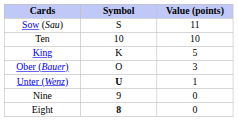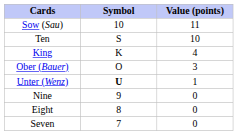 <table cellpadding="2" style="background: #C0C0C0; margin-right: 1em; border-spacing: 1px;">
 <tr align="center">
 <td style="background: #c0c8f8;" ! width="120"><strong>Cards</strong></td>
 <td style="background: #c0c8f8;" ! width="120"><strong>Symbol</strong></td>
 <td style="background: #c0c8f8;" ! width="120"><strong>Value (points)</strong></td>
 </tr>
 <tr align="center">
 <td style="background: #ffffff;"><a href='#'>Sow</a> (<em>Sau</em>)</td>
-<td style="background: #ffffff;">S</td>
+<td style="background: #ffffff;">10</td>
 <td style="background: #ffffff;">11</td>
 </tr>
 <tr align="center">
 <td style="background: #ffffff;">Ten</td>
-<td style="background: #ffffff;">10</td>
+<td style="background: #ffffff;">S</td>
 <td style="background: #ffffff;">10</td>
 </tr>
 <tr align="center">
 <td style="background: #ffffff;"><a href='#'>King</a></td>
 <td style="background: #ffffff;">K</td>
-<td style="background: #ffffff;">5</td>
+<td style="background: #ffffff;">4</td>
 </tr>
 <tr align="center">
 <td style="background: #ffffff;"><a href='#'>Ober (<em>Bauer</em>)</a></td>
 <td style="background: #ffffff;">O</td>
 <td style="background: #ffffff;">3</td>
 </tr>
 <tr align="center">
 <td style="background: #ffffff;"><a href='#'>Unter (<em>Wenz</em>)</a></td>
 <td style="background: #ffffff;"><strong>U</strong></td>
 <td style="background: #ffffff;">1</td>
 </tr>
 <tr align="center">
 <td style="background: #ffffff;">Nine</td>
 <td style="background: #ffffff;">9</td>
 <td style="background: #ffffff;">0</td>
 </tr>
 <tr align="center">
 <td style="background: #ffffff;">Eight</td>
-<td style="background: #ffffff;"><strong>8</strong></td>
+<td style="background: #ffffff;">8</td>
+<td style="background: #ffffff;">0</td>
+</tr>
+<tr align="center">
+<td style="background: #ffffff;">Seven</td>
+<td style="background: #ffffff;">7</td>
 <td style="background: #ffffff;">0</td>
 </tr>
 </table>
